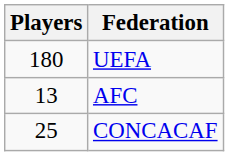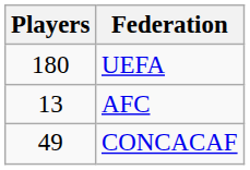 <table class="wikitable">
 <tr>
 <th>Players</th>
 <th>Federation</th>
 </tr>
 <tr>
 <td align="center">180</td>
 <td><a href='#'>UEFA</a></td>
 </tr>
 <tr>
 <td align="center">13</td>
 <td><a href='#'>AFC</a></td>
 </tr>
 <tr>
-<td align="center">25</td>
+<td align="center">49</td>
 <td><a href='#'>CONCACAF</a></td>
 </tr>
 </table>
